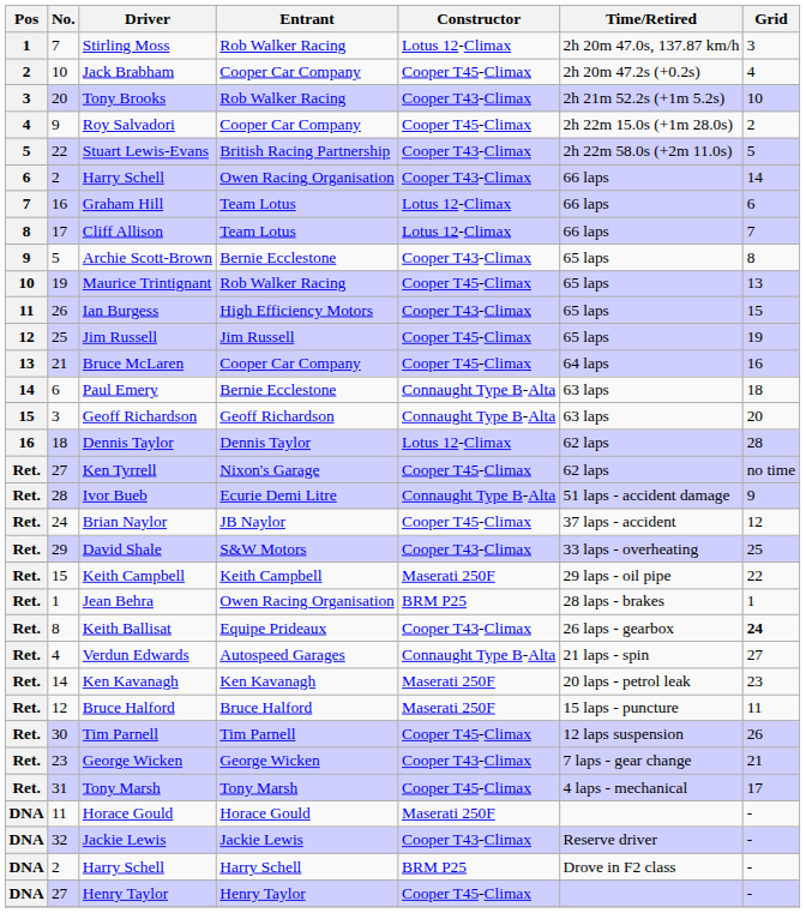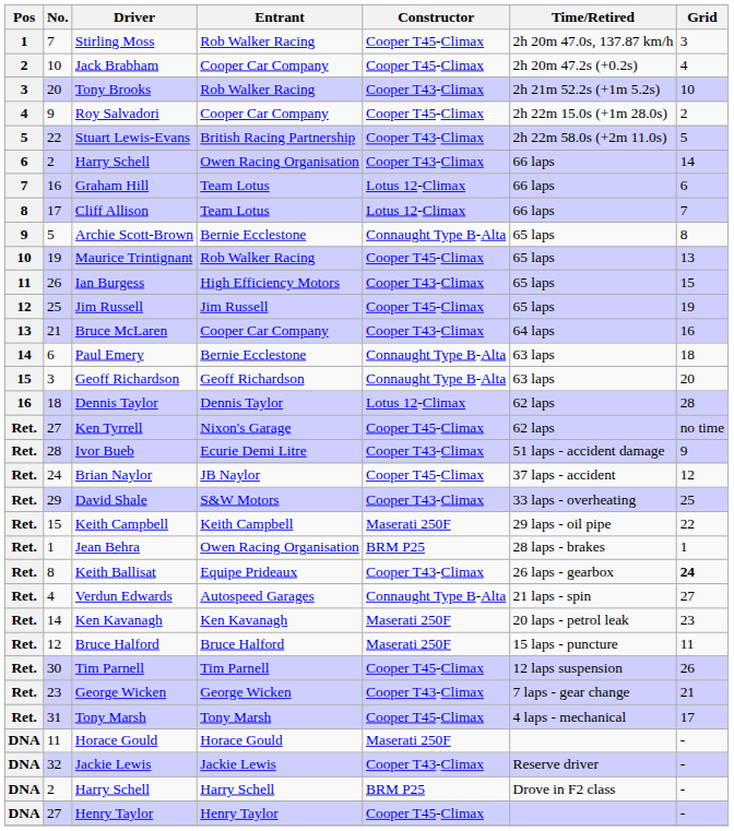 <table class="wikitable" style="font-size: 90%;">
 <tr>
 <th>Pos</th>
 <th>No.</th>
 <th>Driver</th>
 <th>Entrant</th>
 <th>Constructor</th>
 <th>Time/Retired</th>
 <th>Grid</th>
 </tr>
 <tr>
 <th>1</th>
 <td>7</td>
 <td> <a href='#'>Stirling Moss</a></td>
 <td><a href='#'>Rob Walker Racing</a></td>
-<td><a href='#'>Lotus 12</a>-<a href='#'>Climax</a></td>
+<td><a href='#'>Cooper T45</a>-<a href='#'>Climax</a></td>
 <td>2h 20m 47.0s, 137.87 km/h</td>
 <td>3</td>
 </tr>
 <tr>
 <th>2</th>
 <td>10</td>
 <td> <a href='#'>Jack Brabham</a></td>
 <td><a href='#'>Cooper Car Company</a></td>
 <td><a href='#'>Cooper T45</a>-<a href='#'>Climax</a></td>
 <td>2h 20m 47.2s (+0.2s)</td>
 <td>4</td>
 </tr>
 <tr style="background-color: #CFCFFF">
 <th>3</th>
 <td>20</td>
 <td> <a href='#'>Tony Brooks</a></td>
 <td><a href='#'>Rob Walker Racing</a></td>
 <td><a href='#'>Cooper T43</a>-<a href='#'>Climax</a></td>
 <td>2h 21m 52.2s (+1m 5.2s)</td>
 <td>10</td>
 </tr>
 <tr>
 <th>4</th>
 <td>9</td>
 <td> <a href='#'>Roy Salvadori</a></td>
 <td><a href='#'>Cooper Car Company</a></td>
 <td><a href='#'>Cooper T45</a>-<a href='#'>Climax</a></td>
 <td>2h 22m 15.0s (+1m 28.0s)</td>
 <td>2</td>
 </tr>
 <tr style="background-color: #CFCFFF">
 <th>5</th>
 <td>22</td>
 <td> <a href='#'>Stuart Lewis-Evans</a></td>
 <td><a href='#'>British Racing Partnership</a></td>
 <td><a href='#'>Cooper T43</a>-<a href='#'>Climax</a></td>
 <td>2h 22m 58.0s (+2m 11.0s)</td>
 <td>5</td>
 </tr>
 <tr style="background-color: #CFCFFF">
 <th>6</th>
 <td>2</td>
 <td> <a href='#'>Harry Schell</a></td>
 <td><a href='#'>Owen Racing Organisation</a></td>
 <td><a href='#'>Cooper T43</a>-<a href='#'>Climax</a></td>
 <td>66 laps</td>
 <td>14</td>
 </tr>
 <tr style="background-color: #CFCFFF">
 <th>7</th>
 <td>16</td>
 <td> <a href='#'>Graham Hill</a></td>
 <td><a href='#'>Team Lotus</a></td>
 <td><a href='#'>Lotus 12</a>-<a href='#'>Climax</a></td>
 <td>66 laps</td>
 <td>6</td>
 </tr>
 <tr style="background-color: #CFCFFF">
 <th>8</th>
 <td>17</td>
 <td> <a href='#'>Cliff Allison</a></td>
 <td><a href='#'>Team Lotus</a></td>
 <td><a href='#'>Lotus 12</a>-<a href='#'>Climax</a></td>
 <td>66 laps</td>
 <td>7</td>
 </tr>
 <tr>
 <th>9</th>
 <td>5</td>
 <td> <a href='#'>Archie Scott-Brown</a></td>
 <td><a href='#'>Bernie Ecclestone</a></td>
-<td><a href='#'>Cooper T43</a>-<a href='#'>Climax</a></td>
+<td><a href='#'>Connaught Type B</a>-<a href='#'>Alta</a></td>
 <td>65 laps</td>
 <td>8</td>
 </tr>
 <tr style="background-color: #CFCFFF">
 <th>10</th>
 <td>19</td>
 <td> <a href='#'>Maurice Trintignant</a></td>
 <td><a href='#'>Rob Walker Racing</a></td>
 <td><a href='#'>Cooper T45</a>-<a href='#'>Climax</a></td>
 <td>65 laps</td>
 <td>13</td>
 </tr>
 <tr style="background-color: #CFCFFF">
 <th>11</th>
 <td>26</td>
 <td> <a href='#'>Ian Burgess</a></td>
 <td><a href='#'>High Efficiency Motors</a></td>
 <td><a href='#'>Cooper T43</a>-<a href='#'>Climax</a></td>
 <td>65 laps</td>
 <td>15</td>
 </tr>
 <tr style="background-color: #CFCFFF">
 <th>12</th>
 <td>25</td>
 <td> <a href='#'>Jim Russell</a></td>
 <td><a href='#'>Jim Russell</a></td>
 <td><a href='#'>Cooper T45</a>-<a href='#'>Climax</a></td>
 <td>65 laps</td>
 <td>19</td>
 </tr>
 <tr style="background-color: #CFCFFF">
 <th>13</th>
 <td>21</td>
 <td> <a href='#'>Bruce McLaren</a></td>
 <td><a href='#'>Cooper Car Company</a></td>
-<td><a href='#'>Cooper T45</a>-<a href='#'>Climax</a></td>
+<td><a href='#'>Cooper T43</a>-<a href='#'>Climax</a></td>
 <td>64 laps</td>
 <td>16</td>
 </tr>
 <tr>
 <th>14</th>
 <td>6</td>
 <td> <a href='#'>Paul Emery</a></td>
 <td><a href='#'>Bernie Ecclestone</a></td>
 <td><a href='#'>Connaught Type B</a>-<a href='#'>Alta</a></td>
 <td>63 laps</td>
 <td>18</td>
 </tr>
 <tr>
 <th>15</th>
 <td>3</td>
 <td> <a href='#'>Geoff Richardson</a></td>
 <td><a href='#'>Geoff Richardson</a></td>
 <td><a href='#'>Connaught Type B</a>-<a href='#'>Alta</a></td>
 <td>63 laps</td>
 <td>20</td>
 </tr>
 <tr style="background-color: #CFCFFF">
 <th>16</th>
 <td>18</td>
 <td> <a href='#'>Dennis Taylor</a></td>
 <td><a href='#'>Dennis Taylor</a></td>
 <td><a href='#'>Lotus 12</a>-<a href='#'>Climax</a></td>
 <td>62 laps</td>
 <td>28</td>
 </tr>
 <tr style="background-color: #CFCFFF">
 <th>Ret.</th>
 <td>27</td>
 <td> <a href='#'>Ken Tyrrell</a></td>
 <td><a href='#'>Nixon's Garage</a></td>
 <td><a href='#'>Cooper T45</a>-<a href='#'>Climax</a></td>
 <td>62 laps</td>
 <td>no time</td>
 </tr>
 <tr style="background-color: #CFCFFF">
 <th>Ret.</th>
 <td>28</td>
 <td> <a href='#'>Ivor Bueb</a></td>
 <td><a href='#'>Ecurie Demi Litre</a></td>
-<td><a href='#'>Connaught Type B</a>-<a href='#'>Alta</a></td>
+<td><a href='#'>Cooper T43</a>-<a href='#'>Climax</a></td>
 <td>51 laps - accident damage</td>
 <td>9</td>
 </tr>
 <tr>
 <th>Ret.</th>
 <td>24</td>
 <td> <a href='#'>Brian Naylor</a></td>
 <td><a href='#'>JB Naylor</a></td>
 <td><a href='#'>Cooper T45</a>-<a href='#'>Climax</a></td>
 <td>37 laps - accident</td>
 <td>12</td>
 </tr>
 <tr style="background-color: #CFCFFF">
 <th>Ret.</th>
 <td>29</td>
 <td> <a href='#'>David Shale</a></td>
 <td><a href='#'>S&W Motors</a></td>
 <td><a href='#'>Cooper T43</a>-<a href='#'>Climax</a></td>
 <td>33 laps - overheating</td>
 <td>25</td>
 </tr>
 <tr>
 <th>Ret.</th>
 <td>15</td>
 <td> <a href='#'>Keith Campbell</a></td>
 <td><a href='#'>Keith Campbell</a></td>
 <td><a href='#'>Maserati 250F</a></td>
 <td>29 laps - oil pipe</td>
 <td>22</td>
 </tr>
 <tr>
 <th>Ret.</th>
 <td>1</td>
 <td> <a href='#'>Jean Behra</a></td>
 <td><a href='#'>Owen Racing Organisation</a></td>
 <td><a href='#'>BRM P25</a></td>
 <td>28 laps - brakes</td>
 <td>1</td>
 </tr>
 <tr>
 <th>Ret.</th>
 <td>8</td>
 <td> <a href='#'>Keith Ballisat</a></td>
 <td><a href='#'>Equipe Prideaux</a></td>
 <td><a href='#'>Cooper T43</a>-<a href='#'>Climax</a></td>
 <td>26 laps - gearbox</td>
 <td><strong>24</strong></td>
 </tr>
 <tr>
 <th>Ret.</th>
 <td>4</td>
 <td> <a href='#'>Verdun Edwards</a></td>
 <td><a href='#'>Autospeed Garages</a></td>
 <td><a href='#'>Connaught Type B</a>-<a href='#'>Alta</a></td>
 <td>21 laps - spin</td>
 <td>27</td>
 </tr>
 <tr>
 <th>Ret.</th>
 <td>14</td>
 <td> <a href='#'>Ken Kavanagh</a></td>
 <td><a href='#'>Ken Kavanagh</a></td>
 <td><a href='#'>Maserati 250F</a></td>
 <td>20 laps - petrol leak</td>
 <td>23</td>
 </tr>
 <tr>
 <th>Ret.</th>
 <td>12</td>
 <td> <a href='#'>Bruce Halford</a></td>
 <td><a href='#'>Bruce Halford</a></td>
 <td><a href='#'>Maserati 250F</a></td>
 <td>15 laps - puncture</td>
 <td>11</td>
 </tr>
 <tr style="background-color: #CFCFFF">
 <th>Ret.</th>
 <td>30</td>
 <td> <a href='#'>Tim Parnell</a></td>
 <td><a href='#'>Tim Parnell</a></td>
 <td><a href='#'>Cooper T45</a>-<a href='#'>Climax</a></td>
 <td>12 laps suspension</td>
 <td>26</td>
 </tr>
 <tr style="background-color: #CFCFFF">
 <th>Ret.</th>
 <td>23</td>
 <td> <a href='#'>George Wicken</a></td>
 <td><a href='#'>George Wicken</a></td>
 <td><a href='#'>Cooper T43</a>-<a href='#'>Climax</a></td>
 <td>7 laps - gear change</td>
 <td>21</td>
 </tr>
 <tr style="background-color: #CFCFFF">
 <th>Ret.</th>
 <td>31</td>
 <td> <a href='#'>Tony Marsh</a></td>
 <td><a href='#'>Tony Marsh</a></td>
 <td><a href='#'>Cooper T45</a>-<a href='#'>Climax</a></td>
 <td>4 laps - mechanical</td>
 <td>17</td>
 </tr>
 <tr>
 <th>DNA</th>
 <td>11</td>
 <td> <a href='#'>Horace Gould</a></td>
 <td><a href='#'>Horace Gould</a></td>
 <td><a href='#'>Maserati 250F</a></td>
 <td></td>
 <td>-</td>
 </tr>
 <tr style="background-color: #CFCFFF">
 <th>DNA</th>
 <td>32</td>
 <td> <a href='#'>Jackie Lewis</a></td>
 <td><a href='#'>Jackie Lewis</a></td>
 <td><a href='#'>Cooper T43</a>-<a href='#'>Climax</a></td>
 <td>Reserve driver</td>
 <td>-</td>
 </tr>
 <tr>
 <th>DNA</th>
 <td>2</td>
 <td> <a href='#'>Harry Schell</a></td>
 <td><a href='#'>Harry Schell</a></td>
 <td><a href='#'>BRM P25</a></td>
 <td>Drove in F2 class</td>
 <td>-</td>
 </tr>
 <tr style="background-color: #CFCFFF">
 <th>DNA</th>
 <td>27</td>
 <td> <a href='#'>Henry Taylor</a></td>
 <td><a href='#'>Henry Taylor</a></td>
 <td><a href='#'>Cooper T45</a>-<a href='#'>Climax</a></td>
 <td></td>
 <td>-</td>
 </tr>
 <tr>
 </tr>
 </table>
